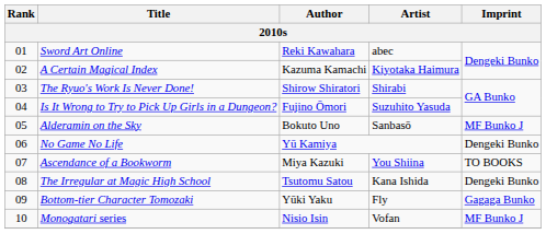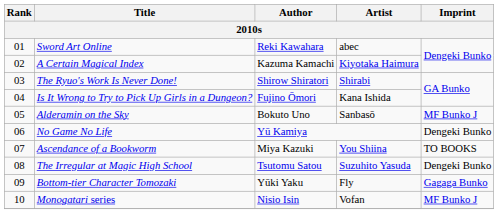 <table class="wikitable">
 <tr>
 <th>Rank</th>
 <th>Title</th>
 <th>Author</th>
 <th>Artist</th>
 <th>Imprint</th>
 </tr>
 <tr>
 <th colspan="5">2010s</th>
 </tr>
 <tr>
 <td align="center">01</td>
 <td><em><a href='#'>Sword Art Online</a></em></td>
 <td><a href='#'>Reki Kawahara</a></td>
 <td>abec</td>
 <td rowspan="2"><a href='#'>Dengeki Bunko</a></td>
 </tr>
 <tr>
 <td align="center">02</td>
 <td><em><a href='#'>A Certain Magical Index</a></em></td>
 <td>Kazuma Kamachi</td>
 <td><a href='#'>Kiyotaka Haimura</a></td>
 </tr>
 <tr>
 <td align="center">03</td>
 <td><em><a href='#'>The Ryuo's Work Is Never Done!</a></em></td>
 <td><a href='#'>Shirow Shiratori</a></td>
 <td><a href='#'>Shirabi</a></td>
 <td rowspan="2"><a href='#'>GA Bunko</a></td>
 </tr>
 <tr>
 <td align="center">04</td>
 <td><em><a href='#'>Is It Wrong to Try to Pick Up Girls in a Dungeon?</a></em></td>
 <td><a href='#'>Fujino Ōmori</a></td>
-<td><a href='#'>Suzuhito Yasuda</a></td>
+<td>Kana Ishida</td>
 </tr>
 <tr>
 <td align="center">05</td>
 <td><em><a href='#'>Alderamin on the Sky</a></em></td>
 <td>Bokuto Uno</td>
 <td>Sanbasō</td>
 <td><a href='#'>MF Bunko J</a></td>
 </tr>
 <tr>
 <td align="center">06</td>
 <td><em><a href='#'>No Game No Life</a></em></td>
 <td colspan="2"><a href='#'>Yū Kamiya</a></td>
 <td>Dengeki Bunko</td>
 </tr>
 <tr>
 <td align="center">07</td>
 <td><em><a href='#'>Ascendance of a Bookworm</a></em></td>
 <td>Miya Kazuki</td>
 <td><a href='#'>You Shiina</a></td>
 <td>TO BOOKS</td>
 </tr>
 <tr>
 <td align="center">08</td>
 <td><em><a href='#'>The Irregular at Magic High School</a></em></td>
 <td><a href='#'>Tsutomu Satou</a></td>
-<td>Kana Ishida</td>
+<td><a href='#'>Suzuhito Yasuda</a></td>
 <td>Dengeki Bunko</td>
 </tr>
 <tr>
 <td align="center">09</td>
 <td><em><a href='#'>Bottom-tier Character Tomozaki</a></em></td>
 <td>Yūki Yaku</td>
 <td>Fly</td>
 <td><a href='#'>Gagaga Bunko</a></td>
 </tr>
 <tr>
 <td align="center">10</td>
 <td><a href='#'><em>Monogatari</em> series</a></td>
 <td><a href='#'>Nisio Isin</a></td>
 <td>Vofan</td>
 <td><a href='#'>MF Bunko J</a></td>
 </tr>
 <tr>
 </tr>
 </table>
